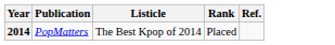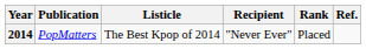 <table class="wikitable plainrowheaders">
 <tr>
 <th>Year</th>
 <th>Publication</th>
 <th>Listicle</th>
+<th>Recipient</th>
 <th>Rank</th>
 <th>Ref.</th>
 </tr>
 <tr>
 <th scope="row">2014</th>
 <td><em><a href='#'>PopMatters</a></em></td>
 <td>The Best Kpop of 2014</td>
+<td>"Never Ever"</td>
 <td>Placed</td>
 <td></td>
 </tr>
 </table>
